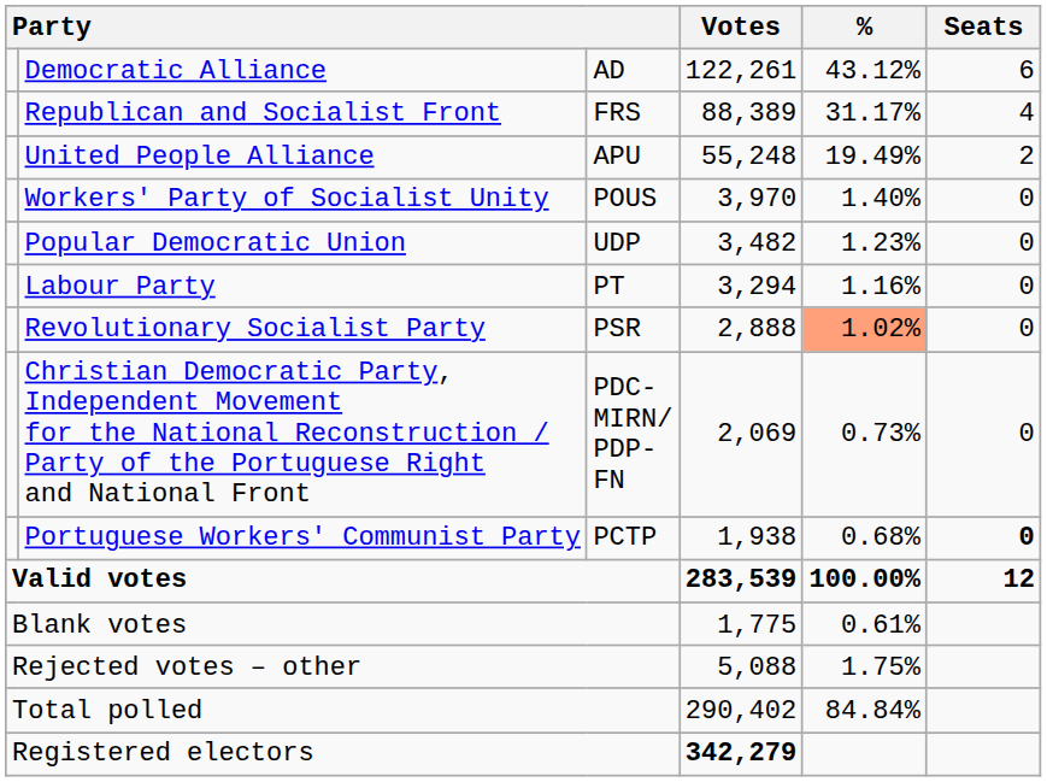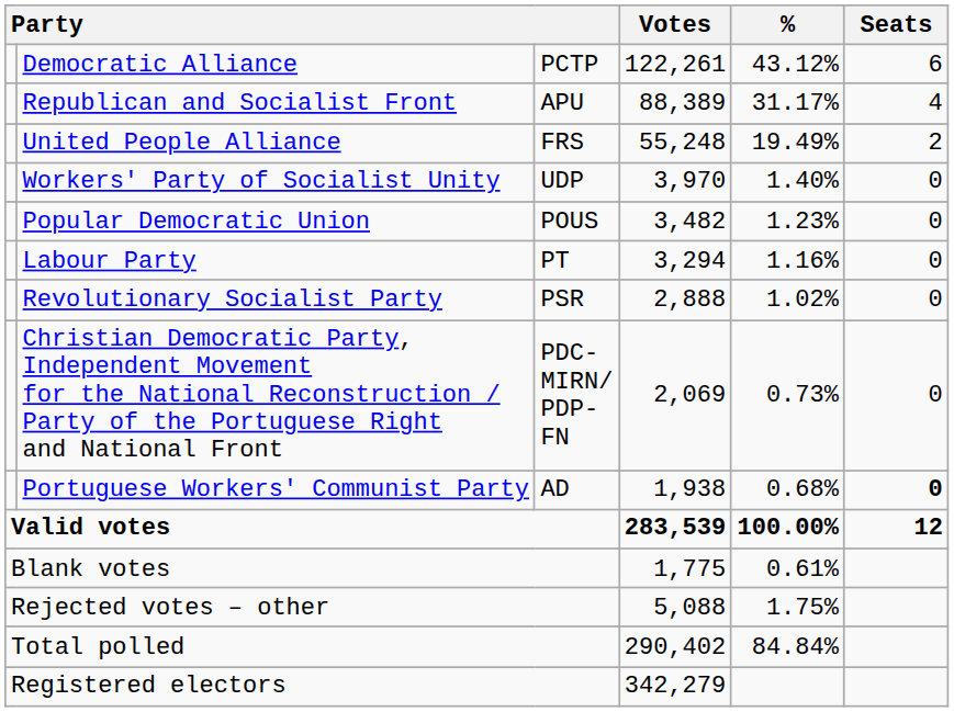 <table class="wikitable" border="1" style="text-align:right;">
 <tr>
 <th style="text-align:left;" colspan=3>Party</th>
 <th align=center width="50">Votes</th>
 <th align=center width="50">%</th>
 <th align=center width="50">Seats</th>
 </tr>
 <tr>
 <td></td>
 <td align=left><a href='#'>Democratic Alliance</a></td>
-<td align=left>AD</td>
+<td align=left>PCTP</td>
 <td>122,261</td>
 <td>43.12%</td>
 <td>6</td>
 </tr>
 <tr>
 <td></td>
 <td align=left style="white-space: nowrap;"><a href='#'>Republican and Socialist Front</a></td>
-<td align=left>FRS</td>
+<td align=left>APU</td>
 <td>88,389</td>
 <td>31.17%</td>
 <td>4</td>
 </tr>
 <tr>
 <td></td>
 <td align=left><a href='#'>United People Alliance</a></td>
-<td align=left>APU</td>
+<td align=left>FRS</td>
 <td>55,248</td>
 <td>19.49%</td>
 <td>2</td>
 </tr>
 <tr>
 <td></td>
 <td align=left><a href='#'>Workers' Party of Socialist Unity</a></td>
-<td align=left>POUS</td>
+<td align=left>UDP</td>
 <td>3,970</td>
 <td>1.40%</td>
 <td>0</td>
 </tr>
 <tr>
 <td></td>
 <td align=left><a href='#'>Popular Democratic Union</a></td>
-<td align=left>UDP</td>
+<td align=left>POUS</td>
 <td>3,482</td>
 <td>1.23%</td>
 <td>0</td>
 </tr>
 <tr>
 <td></td>
 <td align=left><a href='#'>Labour Party</a></td>
 <td align=left>PT</td>
 <td>3,294</td>
 <td>1.16%</td>
 <td>0</td>
 </tr>
 <tr>
 <td></td>
 <td align=left><a href='#'>Revolutionary Socialist Party</a></td>
 <td align=left>PSR</td>
 <td>2,888</td>
-<td style="background: lightsalmon;">1.02%</td>
+<td>1.02%</td>
 <td>0</td>
 </tr>
 <tr>
 <td></td>
 <td align=left><a href='#'>Christian Democratic Party</a>,<br><a href='#'>Independent Movement<br>for the National Reconstruction /<br>Party of the Portuguese Right</a><br>and National Front</td>
 <td align=left>PDC-<br>MIRN/<br>PDP-<br>FN</td>
 <td>2,069</td>
 <td>0.73%</td>
 <td>0</td>
 </tr>
 <tr>
 <td></td>
 <td align=left><a href='#'>Portuguese Workers' Communist Party</a></td>
-<td align=left>PCTP</td>
+<td align=left>AD</td>
 <td>1,938</td>
 <td>0.68%</td>
 <td><strong>0</strong></td>
 </tr>
 <tr style="font-weight:bold">
 <td align=left colspan=3>Valid votes</td>
 <td>283,539</td>
 <td>100.00%</td>
 <td>12</td>
 </tr>
 <tr>
 <td align=left colspan=3>Blank votes</td>
 <td>1,775</td>
 <td>0.61%</td>
 <td></td>
 </tr>
 <tr>
 <td align=left colspan=3>Rejected votes – other</td>
 <td>5,088</td>
 <td>1.75%</td>
 <td></td>
 </tr>
 <tr>
 <td align=left colspan=3>Total polled</td>
 <td>290,402</td>
 <td>84.84%</td>
 <td></td>
 </tr>
 <tr>
 <td align=left colspan=3>Registered electors</td>
-<td><strong>342,279</strong></td>
+<td>342,279</td>
 <td></td>
 <td></td>
 </tr>
 </table>
